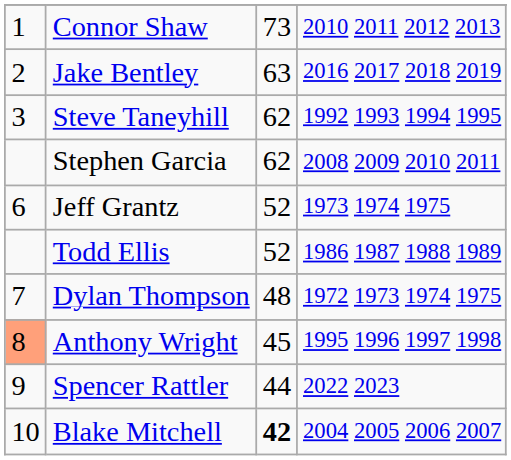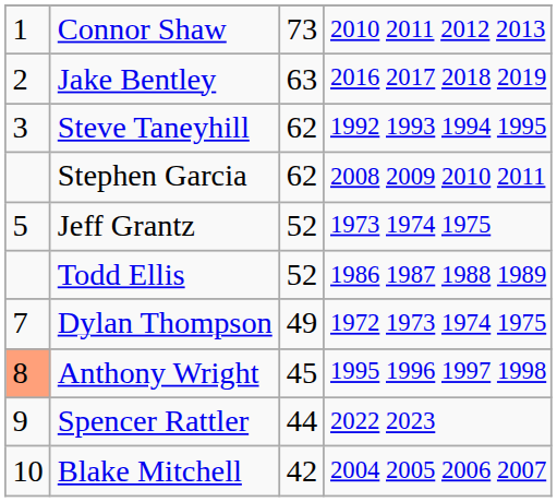 <table class="wikitable">
 <tr>
 </tr>
 <tr>
 <td>1</td>
 <td><a href='#'>Connor Shaw</a></td>
 <td><abbr>73</abbr></td>
 <td style="font-size:80%;"><a href='#'>2010</a> <a href='#'>2011</a> <a href='#'>2012</a> <a href='#'>2013</a></td>
 </tr>
 <tr>
 <td>2</td>
 <td><a href='#'>Jake Bentley</a></td>
 <td><abbr>63</abbr></td>
 <td style="font-size:80%;"><a href='#'>2016</a> <a href='#'>2017</a> <a href='#'>2018</a> <a href='#'>2019</a></td>
 </tr>
 <tr>
 <td>3</td>
 <td><a href='#'>Steve Taneyhill</a></td>
 <td><abbr>62</abbr></td>
 <td style="font-size:80%;"><a href='#'>1992</a> <a href='#'>1993</a> <a href='#'>1994</a> <a href='#'>1995</a></td>
 </tr>
 <tr>
 <td></td>
 <td>Stephen Garcia</td>
 <td><abbr>62</abbr></td>
 <td style="font-size:80%;"><a href='#'>2008</a> <a href='#'>2009</a> <a href='#'>2010</a> <a href='#'>2011</a></td>
 </tr>
 <tr>
-<td>6</td>
+<td>5</td>
 <td>Jeff Grantz</td>
 <td><abbr>52</abbr></td>
 <td style="font-size:80%;"><a href='#'>1973</a> <a href='#'>1974</a> <a href='#'>1975</a></td>
 </tr>
 <tr>
 <td></td>
 <td><a href='#'>Todd Ellis</a></td>
 <td><abbr>52</abbr></td>
 <td style="font-size:80%;"><a href='#'>1986</a> <a href='#'>1987</a> <a href='#'>1988</a> <a href='#'>1989</a></td>
 </tr>
 <tr>
 <td>7</td>
 <td><a href='#'>Dylan Thompson</a></td>
-<td><abbr>48</abbr></td>
+<td><abbr>49</abbr></td>
 <td style="font-size:80%;"><a href='#'>1972</a> <a href='#'>1973</a> <a href='#'>1974</a> <a href='#'>1975</a></td>
 </tr>
 <tr>
 <td style="background: lightsalmon;">8</td>
 <td><a href='#'>Anthony Wright</a></td>
 <td><abbr>45</abbr></td>
 <td style="font-size:80%;"><a href='#'>1995</a> <a href='#'>1996</a> <a href='#'>1997</a> <a href='#'>1998</a></td>
 </tr>
 <tr>
 <td>9</td>
 <td><a href='#'>Spencer Rattler</a></td>
 <td><abbr>44</abbr></td>
 <td style="font-size:80%;"><a href='#'>2022</a> <a href='#'>2023</a></td>
 </tr>
 <tr>
 <td>10</td>
 <td><a href='#'>Blake Mitchell</a></td>
-<td><strong><abbr>42</abbr></strong></td>
+<td><abbr>42</abbr></td>
 <td style="font-size:80%;"><a href='#'>2004</a> <a href='#'>2005</a> <a href='#'>2006</a> <a href='#'>2007</a></td>
 </tr>
 </table>
